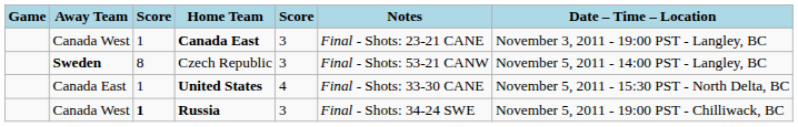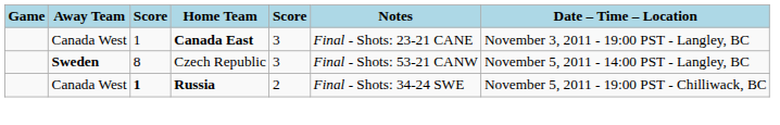 <table class="wikitable">
 <tr>
 <th style="background:lightblue;">Game</th>
 <th style="background:lightblue;">Away Team</th>
 <th style="background:lightblue;">Score</th>
 <th style="background:lightblue;">Home Team</th>
 <th style="background:lightblue;">Score</th>
 <th style="background:lightblue;">Notes</th>
 <th style="background:lightblue;">Date – Time – Location</th>
 </tr>
 <tr>
 <td></td>
 <td>Canada West</td>
 <td>1</td>
 <td><strong>Canada East</strong></td>
 <td>3</td>
 <td><em>Final</em> - Shots: 23-21 CANE</td>
 <td>November 3, 2011 - 19:00 PST - Langley, BC</td>
 </tr>
 <tr>
 <td></td>
 <td><strong>Sweden</strong></td>
 <td>8</td>
 <td>Czech Republic</td>
 <td>3</td>
 <td><em>Final</em> - Shots: 53-21 CANW</td>
 <td>November 5, 2011 - 14:00 PST - Langley, BC</td>
 </tr>
 <tr>
 <td></td>
-<td>Canada East</td>
-<td>1</td>
-<td><strong>United States</strong></td>
-<td>4</td>
-<td><em>Final</em> - Shots: 33-30 CANE</td>
-<td>November 5, 2011 - 15:30 PST - North Delta, BC</td>
-</tr>
-<tr>
-<td></td>
 <td>Canada West</td>
 <td><strong>1</strong></td>
 <td><strong>Russia</strong></td>
-<td>3</td>
+<td>2</td>
 <td><em>Final</em> - Shots: 34-24 SWE</td>
 <td>November 5, 2011 - 19:00 PST - Chilliwack, BC</td>
 </tr>
 </table>
